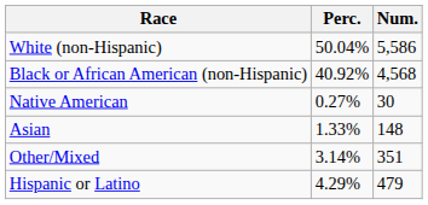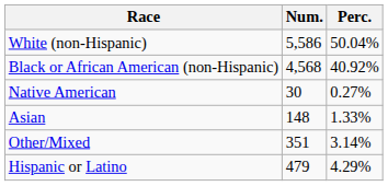 <table class="wikitable">
 <tr>
 <th>Race</th>
+<th>Num.</th>
 <th>Perc.</th>
-<th>Num.</th>
 </tr>
 <tr>
 <td><a href='#'>White</a> (non-Hispanic)</td>
+<td>5,586</td>
 <td>50.04%</td>
-<td>5,586</td>
 </tr>
 <tr>
 <td><a href='#'>Black or African American</a> (non-Hispanic)</td>
+<td>4,568</td>
 <td>40.92%</td>
-<td>4,568</td>
 </tr>
 <tr>
 <td><a href='#'>Native American</a></td>
+<td>30</td>
 <td>0.27%</td>
-<td>30</td>
 </tr>
 <tr>
 <td><a href='#'>Asian</a></td>
+<td>148</td>
 <td>1.33%</td>
-<td>148</td>
 </tr>
 <tr>
 <td><a href='#'>Other/Mixed</a></td>
+<td>351</td>
 <td>3.14%</td>
-<td>351</td>
 </tr>
 <tr>
 <td><a href='#'>Hispanic</a> or <a href='#'>Latino</a></td>
+<td>479</td>
 <td>4.29%</td>
-<td>479</td>
 </tr>
 </table>
